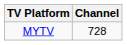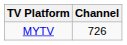 <table class="wikitable">
 <tr>
 <th>TV Platform</th>
 <th>Channel</th>
 </tr>
 <tr>
 <td style="text-align:center;"><a href='#'>MYTV</a></td>
-<td style="text-align:center;">728</td>
+<td style="text-align:center;">726</td>
 </tr>
 </table>
